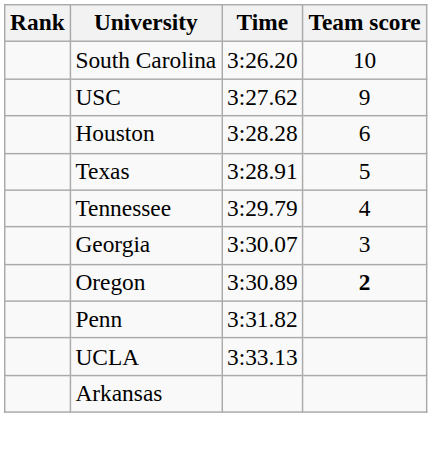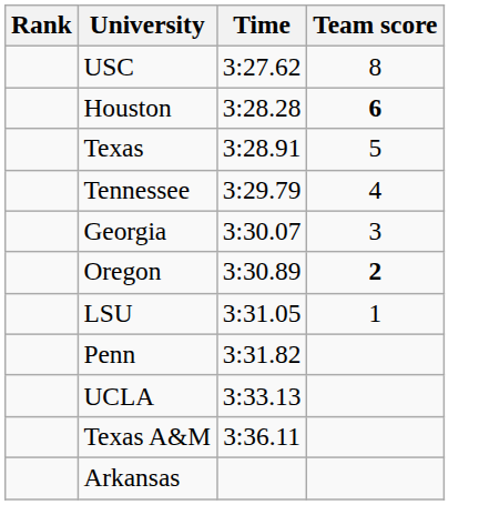 <table class="wikitable sortable plainrowheaders" style="text-align:center">
 <tr>
 <th scope="col">Rank</th>
 <th scope="col">University</th>
 <th scope="col">Time</th>
 <th scope="col">Team score</th>
 </tr>
 <tr>
 <td></td>
-<td align=left>South Carolina</td>
-<td>3:26.20</td>
-<td>10</td>
-</tr>
-<tr>
-<td></td>
 <td align=left>USC</td>
 <td>3:27.62</td>
-<td>9</td>
+<td>8</td>
 </tr>
 <tr>
 <td></td>
 <td align=left>Houston</td>
 <td>3:28.28</td>
-<td>6</td>
+<td><strong>6</strong></td>
 </tr>
 <tr>
 <td></td>
 <td align=left>Texas</td>
 <td>3:28.91</td>
 <td>5</td>
 </tr>
 <tr>
 <td></td>
 <td align=left>Tennessee</td>
 <td>3:29.79</td>
 <td>4</td>
 </tr>
 <tr>
 <td></td>
 <td align=left>Georgia</td>
 <td>3:30.07</td>
 <td>3</td>
 </tr>
 <tr>
 <td></td>
 <td align=left>Oregon</td>
 <td>3:30.89</td>
 <td><strong>2</strong></td>
 </tr>
 <tr>
 <td></td>
+<td align=left>LSU</td>
+<td>3:31.05</td>
+<td>1</td>
+</tr>
+<tr>
+<td></td>
 <td align=left>Penn</td>
 <td>3:31.82</td>
 <td></td>
 </tr>
 <tr>
 <td></td>
 <td align=left>UCLA</td>
 <td>3:33.13</td>
 <td></td>
 </tr>
 <tr>
 <td></td>
+<td align=left>Texas A&M</td>
+<td>3:36.11</td>
+<td></td>
+</tr>
+<tr>
+<td></td>
 <td align=left>Arkansas</td>
 <td></td>
 <td></td>
 </tr>
 </table>
